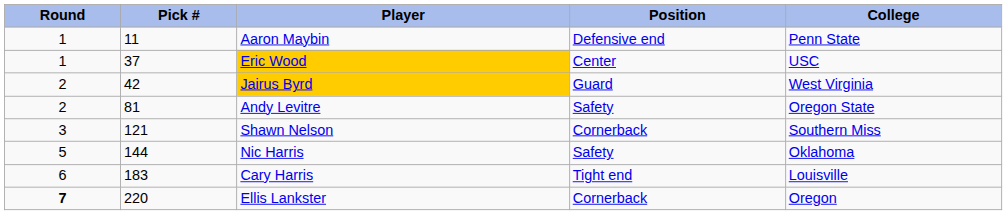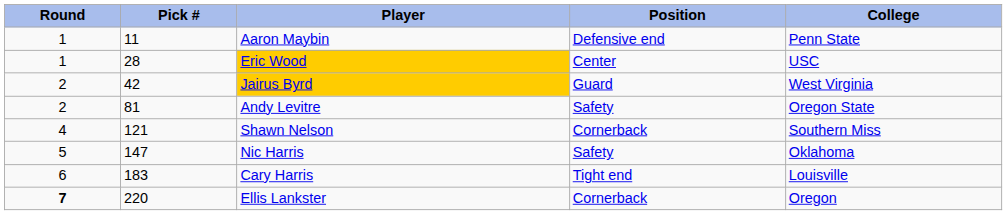 <table class="wikitable sortable sortable" style="width: 70%">
 <tr>
 <th style="background:#A8BDEC;" width=7%>Round</th>
 <th width=7% style="background:#A8BDEC;">Pick #</th>
 <th width=20% style="background:#A8BDEC;">Player</th>
 <th width=13% style="background:#A8BDEC;">Position</th>
 <th width=13% style="background:#A8BDEC;">College</th>
 </tr>
 <tr>
 <td align=center>1</td>
 <td>11</td>
 <td><a href='#'>Aaron Maybin</a></td>
 <td><a href='#'>Defensive end</a></td>
 <td><a href='#'>Penn State</a></td>
 </tr>
 <tr>
 <td align=center>1</td>
-<td>37</td>
+<td>28</td>
 <td bgcolor="#FFCC00"><a href='#'>Eric Wood</a></td>
 <td><a href='#'>Center</a></td>
 <td><a href='#'>USC</a></td>
 </tr>
 <tr>
 <td align=center>2</td>
 <td>42</td>
 <td bgcolor="#FFCC00"><a href='#'>Jairus Byrd</a></td>
 <td><a href='#'>Guard</a></td>
 <td><a href='#'>West Virginia</a></td>
 </tr>
 <tr>
 <td align=center>2</td>
 <td>81</td>
 <td><a href='#'>Andy Levitre</a></td>
 <td><a href='#'>Safety</a></td>
 <td><a href='#'>Oregon State</a></td>
 </tr>
 <tr>
-<td align=center>3</td>
+<td align=center>4</td>
 <td>121</td>
 <td><a href='#'>Shawn Nelson</a></td>
 <td><a href='#'>Cornerback</a></td>
 <td><a href='#'>Southern Miss</a></td>
 </tr>
 <tr>
 <td align=center>5</td>
-<td>144</td>
+<td>147</td>
 <td><a href='#'>Nic Harris</a></td>
 <td><a href='#'>Safety</a></td>
 <td><a href='#'>Oklahoma</a></td>
 </tr>
 <tr>
 <td align=center>6</td>
 <td>183</td>
 <td><a href='#'>Cary Harris</a></td>
 <td><a href='#'>Tight end</a></td>
 <td><a href='#'>Louisville</a></td>
 </tr>
 <tr>
 <td align=center><strong>7</strong></td>
 <td>220</td>
 <td><a href='#'>Ellis Lankster</a></td>
 <td><a href='#'>Cornerback</a></td>
 <td><a href='#'>Oregon</a></td>
 </tr>
 </table>
